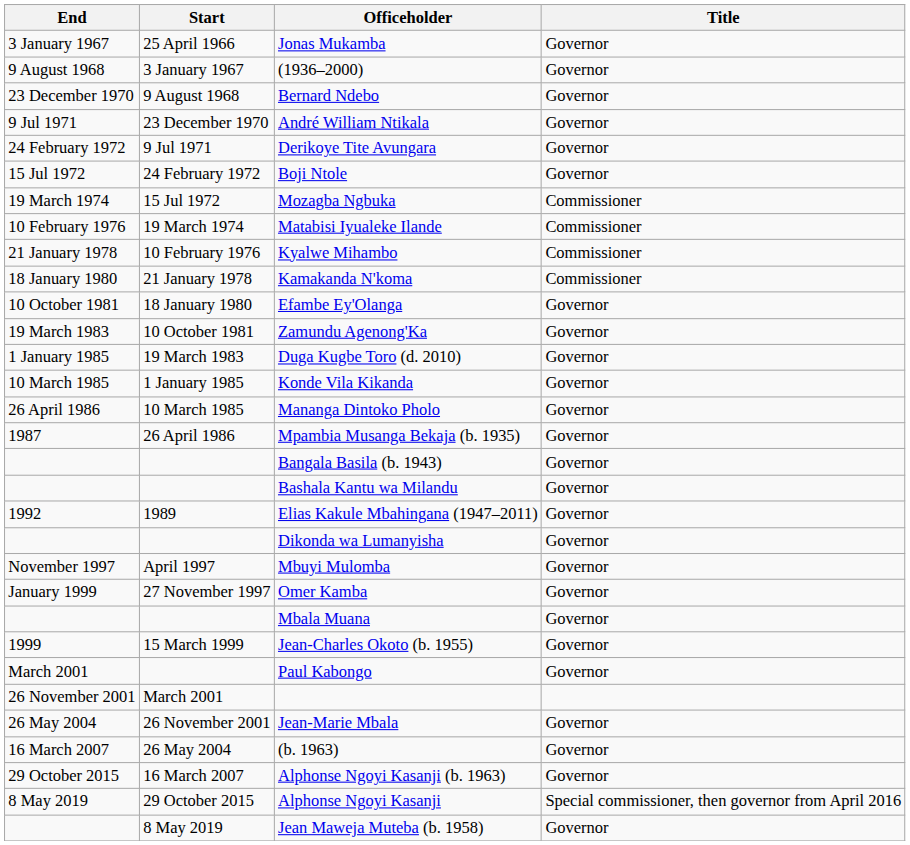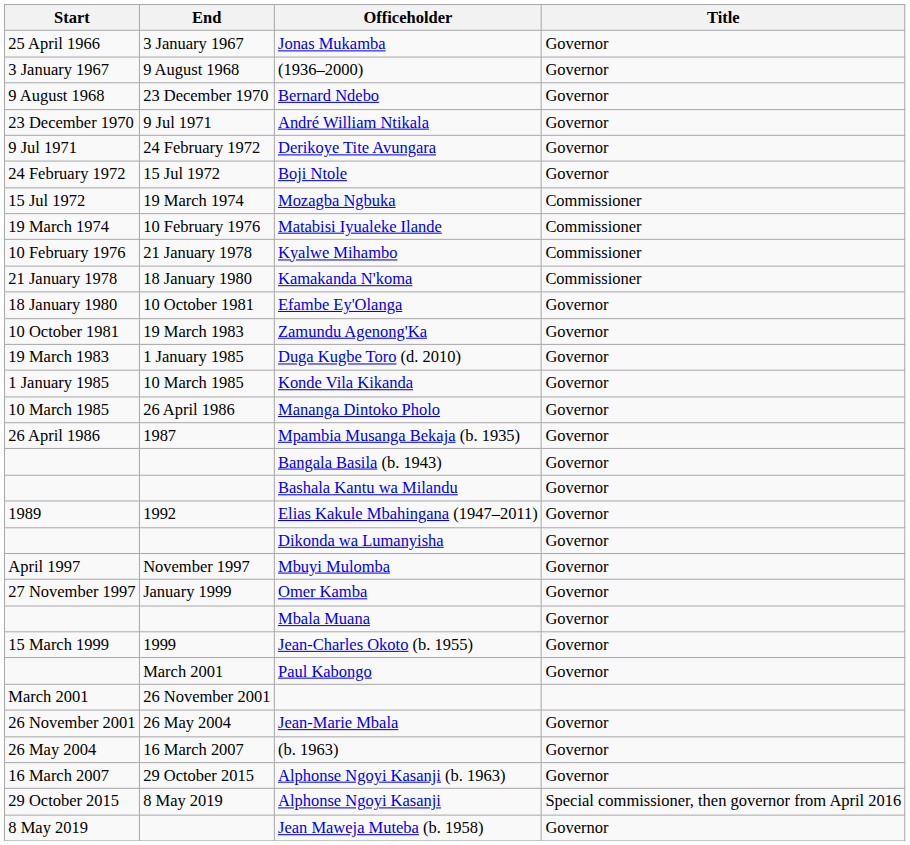 <table class=wikitable sortable>
 <tr>
+<th>Start</th>
 <th>End</th>
-<th>Start</th>
 <th>Officeholder</th>
 <th>Title</th>
 </tr>
 <tr>
+<td>25 April 1966</td>
 <td>3 January 1967</td>
-<td>25 April 1966</td>
 <td><a href='#'>Jonas Mukamba</a></td>
 <td>Governor</td>
 </tr>
 <tr>
+<td>3 January 1967</td>
 <td>9 August 1968</td>
-<td>3 January 1967</td>
 <td> (1936–2000)</td>
 <td>Governor</td>
 </tr>
 <tr>
+<td>9 August 1968</td>
 <td>23 December 1970</td>
-<td>9 August 1968</td>
 <td><a href='#'>Bernard Ndebo</a></td>
 <td>Governor</td>
 </tr>
 <tr>
+<td>23 December 1970</td>
 <td>9 Jul 1971</td>
-<td>23 December 1970</td>
 <td><a href='#'>André William Ntikala</a></td>
 <td>Governor</td>
 </tr>
 <tr>
+<td>9 Jul 1971</td>
 <td>24 February 1972</td>
-<td>9 Jul 1971</td>
 <td><a href='#'>Derikoye Tite Avungara</a></td>
 <td>Governor</td>
 </tr>
 <tr>
+<td>24 February 1972</td>
 <td>15 Jul 1972</td>
-<td>24 February 1972</td>
 <td><a href='#'>Boji Ntole</a></td>
 <td>Governor</td>
 </tr>
 <tr>
+<td>15 Jul 1972</td>
 <td>19 March 1974</td>
-<td>15 Jul 1972</td>
 <td><a href='#'>Mozagba Ngbuka</a></td>
 <td>Commissioner</td>
 </tr>
 <tr>
+<td>19 March 1974</td>
 <td>10 February 1976</td>
-<td>19 March 1974</td>
 <td><a href='#'>Matabisi Iyualeke Ilande</a></td>
 <td>Commissioner</td>
 </tr>
 <tr>
+<td>10 February 1976</td>
 <td>21 January 1978</td>
-<td>10 February 1976</td>
 <td><a href='#'>Kyalwe Mihambo</a></td>
 <td>Commissioner</td>
 </tr>
 <tr>
+<td>21 January 1978</td>
 <td>18 January 1980</td>
-<td>21 January 1978</td>
 <td><a href='#'>Kamakanda N'koma</a></td>
 <td>Commissioner</td>
 </tr>
 <tr>
+<td>18 January 1980</td>
 <td>10 October 1981</td>
-<td>18 January 1980</td>
 <td><a href='#'>Efambe Ey'Olanga</a></td>
 <td>Governor</td>
 </tr>
 <tr>
+<td>10 October 1981</td>
 <td>19 March 1983</td>
-<td>10 October 1981</td>
 <td><a href='#'>Zamundu Agenong'Ka</a></td>
 <td>Governor</td>
 </tr>
 <tr>
+<td>19 March 1983</td>
 <td>1 January 1985</td>
-<td>19 March 1983</td>
 <td><a href='#'>Duga Kugbe Toro</a> (d. 2010)</td>
 <td>Governor</td>
 </tr>
 <tr>
+<td>1 January 1985</td>
 <td>10 March 1985</td>
-<td>1 January 1985</td>
 <td><a href='#'>Konde Vila Kikanda</a></td>
 <td>Governor</td>
 </tr>
 <tr>
+<td>10 March 1985</td>
 <td>26 April 1986</td>
-<td>10 March 1985</td>
 <td><a href='#'>Mananga Dintoko Pholo</a></td>
 <td>Governor</td>
 </tr>
 <tr>
+<td>26 April 1986</td>
 <td>1987</td>
-<td>26 April 1986</td>
 <td><a href='#'>Mpambia Musanga Bekaja</a> (b. 1935)</td>
 <td>Governor</td>
 </tr>
 <tr>
 <td></td>
 <td></td>
 <td><a href='#'>Bangala Basila</a> (b. 1943)</td>
 <td>Governor</td>
 </tr>
 <tr>
 <td></td>
 <td></td>
 <td><a href='#'>Bashala Kantu wa Milandu</a></td>
 <td>Governor</td>
 </tr>
 <tr>
+<td>1989</td>
 <td>1992</td>
-<td>1989</td>
 <td><a href='#'>Elias Kakule Mbahingana</a> (1947–2011)</td>
 <td>Governor</td>
 </tr>
 <tr>
 <td></td>
 <td></td>
 <td><a href='#'>Dikonda wa Lumanyisha</a></td>
 <td>Governor</td>
 </tr>
 <tr>
+<td>April 1997</td>
 <td>November 1997</td>
-<td>April 1997</td>
 <td><a href='#'>Mbuyi Mulomba</a></td>
 <td>Governor</td>
 </tr>
 <tr>
+<td>27 November 1997</td>
 <td>January 1999</td>
-<td>27 November 1997</td>
 <td><a href='#'>Omer Kamba</a></td>
 <td>Governor</td>
 </tr>
 <tr>
 <td></td>
 <td></td>
 <td><a href='#'>Mbala Muana</a></td>
 <td>Governor</td>
 </tr>
 <tr>
+<td>15 March 1999</td>
 <td>1999</td>
-<td>15 March 1999</td>
 <td><a href='#'>Jean-Charles Okoto</a> (b. 1955)</td>
 <td>Governor</td>
 </tr>
 <tr>
+<td></td>
 <td>March 2001</td>
-<td></td>
 <td><a href='#'>Paul Kabongo</a></td>
 <td>Governor</td>
 </tr>
 <tr>
+<td>March 2001</td>
 <td>26 November 2001</td>
-<td>March 2001</td>
 <td></td>
 <td></td>
 </tr>
 <tr>
+<td>26 November 2001</td>
 <td>26 May 2004</td>
-<td>26 November 2001</td>
 <td><a href='#'>Jean-Marie Mbala</a></td>
 <td>Governor</td>
 </tr>
 <tr>
+<td>26 May 2004</td>
 <td>16 March 2007</td>
-<td>26 May 2004</td>
 <td> (b. 1963)</td>
 <td>Governor</td>
 </tr>
 <tr>
+<td>16 March 2007</td>
 <td>29 October 2015</td>
-<td>16 March 2007</td>
 <td><a href='#'>Alphonse Ngoyi Kasanji</a> (b. 1963)</td>
 <td>Governor</td>
 </tr>
 <tr>
+<td>29 October 2015</td>
 <td>8 May 2019</td>
-<td>29 October 2015</td>
 <td><a href='#'>Alphonse Ngoyi Kasanji</a></td>
 <td>Special commissioner, then governor from April 2016</td>
 </tr>
 <tr>
+<td>8 May 2019</td>
 <td></td>
-<td>8 May 2019</td>
 <td><a href='#'>Jean Maweja Muteba</a> (b. 1958)</td>
 <td>Governor</td>
 </tr>
 </table>
